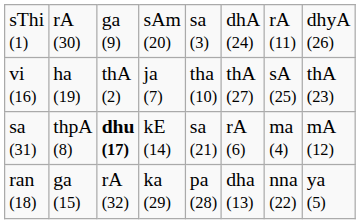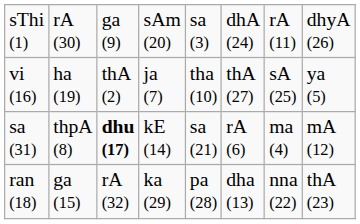 <table class="wikitable">
 <tr>
 <td>sThi<br><small>(1)</small></td>
 <td>rA<br><small>(30)</small></td>
 <td>ga<br><small>(9)</small></td>
 <td>sAm<br><small>(20)</small></td>
 <td>sa<br><small>(3)</small></td>
 <td>dhA<br><small>(24)</small></td>
 <td>rA<br><small>(11)</small></td>
 <td>dhyA<br><small>(26)</small></td>
 </tr>
 <tr>
 <td>vi<br><small>(16)</small></td>
 <td>ha<br><small>(19)</small></td>
 <td>thA<br><small>(2)</small></td>
 <td>ja<br><small>(7)</small></td>
 <td>tha<br><small>(10)</small></td>
 <td>thA<br><small>(27)</small></td>
 <td>sA<br><small>(25)</small></td>
-<td>thA<br><small>(23)</small></td>
+<td>ya<br><small>(5)</small></td>
 </tr>
 <tr>
 <td>sa<br><small>(31)</small></td>
 <td>thpA<br><small>(8)</small></td>
 <td><strong>dhu<br><small>(17)</small></strong></td>
 <td>kE<br><small>(14)</small></td>
 <td>sa<br><small>(21)</small></td>
 <td>rA<br><small>(6)</small></td>
 <td>ma<br><small>(4)</small></td>
 <td>mA<br><small>(12)</small></td>
 </tr>
 <tr>
 <td>ran<br><small>(18)</small></td>
 <td>ga<br><small>(15)</small></td>
 <td>rA<br><small>(32)</small></td>
 <td>ka<br><small>(29)</small></td>
 <td>pa<br><small>(28)</small></td>
 <td>dha<br><small>(13)</small></td>
 <td>nna<br><small>(22)</small></td>
-<td>ya<br><small>(5)</small></td>
+<td>thA<br><small>(23)</small></td>
 </tr>
 </table>
